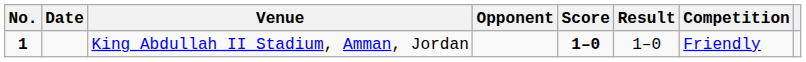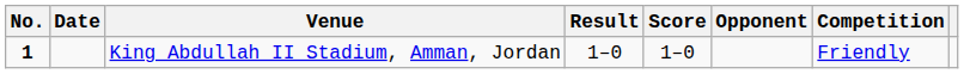 <table class="wikitable sortable">
 <tr>
 <th scope="col">No.</th>
 <th scope="col">Date</th>
 <th scope="col">Venue</th>
+<th scope="col">Result</th>
+<th scope="col">Score</th>
 <th scope="col">Opponent</th>
-<th scope="col">Score</th>
-<th scope="col">Result</th>
 <th scope="col">Competition</th>
 <th scope="col" class="unsortable"></th>
 </tr>
 <tr>
 <td align="center"><strong>1</strong></td>
 <td></td>
 <td><a href='#'>King Abdullah II Stadium</a>, <a href='#'>Amman</a>, Jordan</td>
+<td align="center">1–0</td>
+<td align="center">1–0</td>
 <td></td>
-<td align="center"><strong>1–0</strong></td>
-<td align="center">1–0</td>
 <td><a href='#'>Friendly</a></td>
 <td></td>
 </tr>
 </table>
